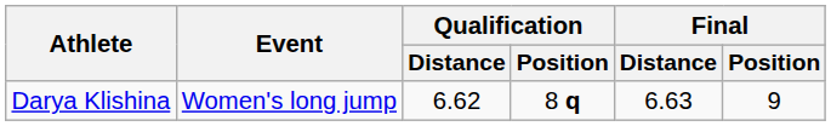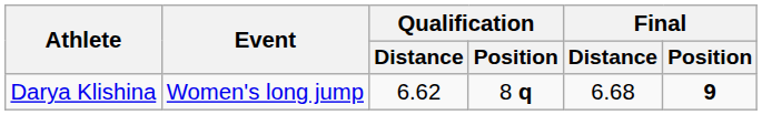 <table class=wikitable style="font-size:90%">
 <tr>
 <th rowspan="2">Athlete</th>
 <th rowspan="2">Event</th>
 <th colspan="2">Qualification</th>
 <th colspan="2">Final</th>
 </tr>
 <tr style="font-size:95%">
 <th>Distance</th>
 <th>Position</th>
 <th>Distance</th>
 <th>Position</th>
 </tr>
 <tr align=center>
 <td align=left><a href='#'>Darya Klishina</a></td>
 <td align=left><a href='#'>Women's long jump</a></td>
 <td>6.62</td>
 <td>8  <strong>q</strong></td>
-<td>6.63</td>
-<td>9</td>
+<td>6.68</td>
+<td><strong>9</strong></td>
 </tr>
 </table>
